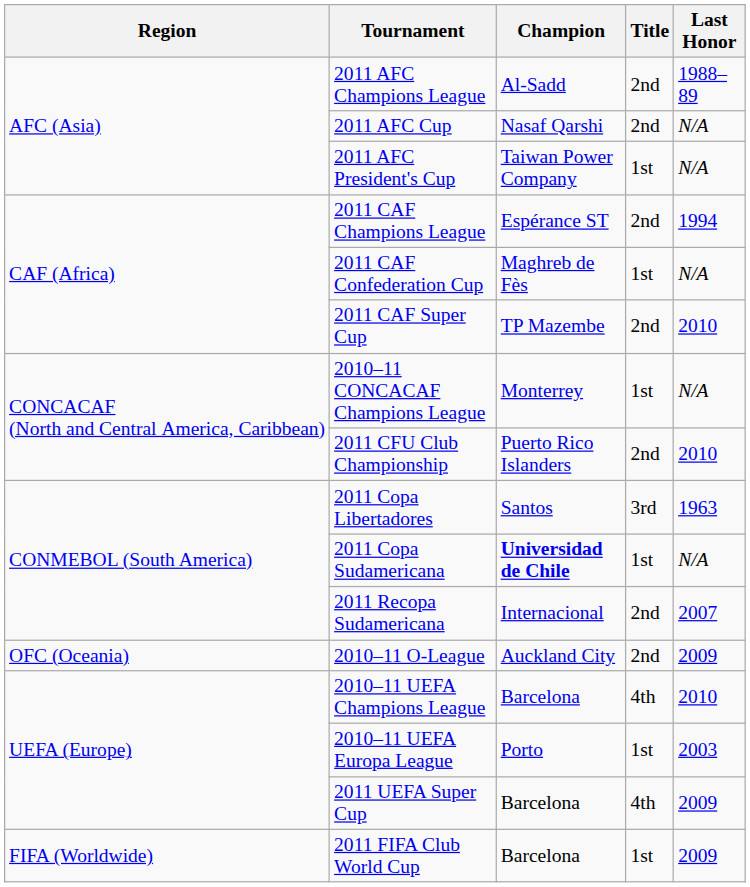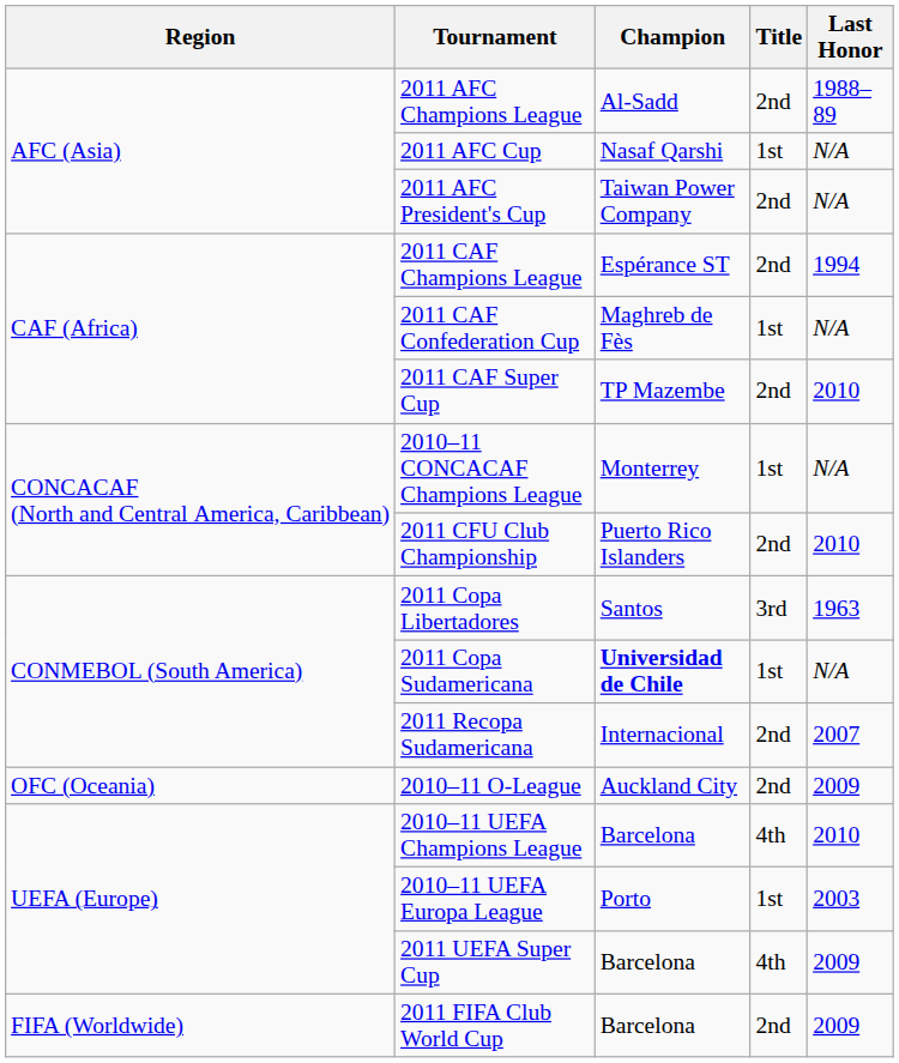 <table class="wikitable">
 <tr>
 <th>Region</th>
 <th>Tournament</th>
 <th>Champion</th>
 <th>Title</th>
 <th>Last Honor</th>
 </tr>
 <tr>
 <td rowspan=3><a href='#'>AFC (Asia)</a></td>
 <td><a href='#'>2011 AFC Champions League</a></td>
 <td> <a href='#'>Al-Sadd</a></td>
 <td>2nd</td>
 <td><a href='#'>1988–89</a></td>
 </tr>
 <tr>
 <td><a href='#'>2011 AFC Cup</a></td>
 <td> <a href='#'>Nasaf Qarshi</a></td>
-<td>2nd</td>
+<td>1st</td>
 <td><em>N/A</em></td>
 </tr>
 <tr>
 <td><a href='#'>2011 AFC President's Cup</a></td>
 <td> <a href='#'>Taiwan Power Company</a></td>
-<td>1st</td>
+<td>2nd</td>
 <td><em>N/A</em></td>
 </tr>
 <tr>
 <td rowspan=3><a href='#'>CAF (Africa)</a></td>
 <td><a href='#'>2011 CAF Champions League</a></td>
 <td> <a href='#'>Espérance ST</a></td>
 <td>2nd</td>
 <td><a href='#'>1994</a></td>
 </tr>
 <tr>
 <td><a href='#'>2011 CAF Confederation Cup</a></td>
 <td> <a href='#'>Maghreb de Fès</a></td>
 <td>1st</td>
 <td><em>N/A</em></td>
 </tr>
 <tr>
 <td><a href='#'>2011 CAF Super Cup</a></td>
 <td> <a href='#'>TP Mazembe</a></td>
 <td>2nd</td>
 <td><a href='#'>2010</a></td>
 </tr>
 <tr>
 <td rowspan=2><a href='#'>CONCACAF<br>(North and Central America, Caribbean)</a></td>
 <td><a href='#'>2010–11 CONCACAF Champions League</a></td>
 <td> <a href='#'>Monterrey</a></td>
 <td>1st</td>
 <td><em>N/A</em></td>
 </tr>
 <tr>
 <td><a href='#'>2011 CFU Club Championship</a></td>
 <td> <a href='#'>Puerto Rico Islanders</a></td>
 <td>2nd</td>
 <td><a href='#'>2010</a></td>
 </tr>
 <tr>
 <td rowspan=3><a href='#'>CONMEBOL (South America)</a></td>
 <td><a href='#'>2011 Copa Libertadores</a></td>
 <td> <a href='#'>Santos</a></td>
 <td>3rd</td>
 <td><a href='#'>1963</a></td>
 </tr>
 <tr>
 <td><a href='#'>2011 Copa Sudamericana</a></td>
 <td><strong> <a href='#'>Universidad de Chile</a></strong></td>
 <td>1st</td>
 <td><em>N/A</em></td>
 </tr>
 <tr>
 <td><a href='#'>2011 Recopa Sudamericana</a></td>
 <td> <a href='#'>Internacional</a></td>
 <td>2nd</td>
 <td><a href='#'>2007</a></td>
 </tr>
 <tr>
 <td><a href='#'>OFC (Oceania)</a></td>
 <td><a href='#'>2010–11 O-League</a></td>
 <td> <a href='#'>Auckland City</a></td>
 <td>2nd</td>
 <td><a href='#'>2009</a></td>
 </tr>
 <tr>
 <td rowspan=3><a href='#'>UEFA (Europe)</a></td>
 <td><a href='#'>2010–11 UEFA Champions League</a></td>
 <td> <a href='#'>Barcelona</a></td>
 <td>4th</td>
 <td><a href='#'>2010</a></td>
 </tr>
 <tr>
 <td><a href='#'>2010–11 UEFA Europa League</a></td>
 <td> <a href='#'>Porto</a></td>
 <td>1st</td>
 <td><a href='#'>2003</a></td>
 </tr>
 <tr>
 <td><a href='#'>2011 UEFA Super Cup</a></td>
 <td> Barcelona</td>
 <td>4th</td>
 <td><a href='#'>2009</a></td>
 </tr>
 <tr>
 <td><a href='#'>FIFA (Worldwide)</a></td>
 <td><a href='#'>2011 FIFA Club World Cup</a></td>
 <td> Barcelona</td>
-<td>1st</td>
+<td>2nd</td>
 <td><a href='#'>2009</a></td>
 </tr>
 </table>
